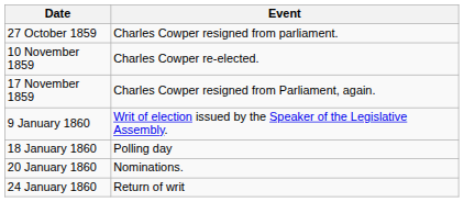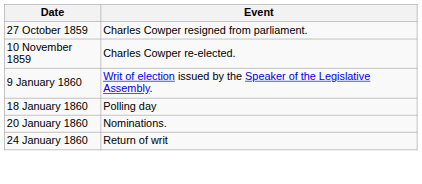 <table class="wikitable">
 <tr>
 <th>Date</th>
 <th>Event</th>
 </tr>
 <tr>
 <td>27 October 1859</td>
 <td>Charles Cowper resigned from parliament.</td>
 </tr>
 <tr>
 <td>10 November 1859</td>
 <td>Charles Cowper re-elected.</td>
-</tr>
-<tr>
-<td>17 November 1859</td>
-<td>Charles Cowper resigned from Parliament, again.</td>
 </tr>
 <tr>
 <td>9 January 1860</td>
 <td><a href='#'>Writ of election</a> issued by the <a href='#'>Speaker of the Legislative Assembly</a>.</td>
 </tr>
 <tr>
 <td>18 January 1860</td>
 <td>Polling day</td>
 </tr>
 <tr>
 <td>20 January 1860</td>
 <td>Nominations.</td>
 </tr>
 <tr>
 <td>24 January 1860</td>
 <td>Return of writ</td>
 </tr>
 </table>
